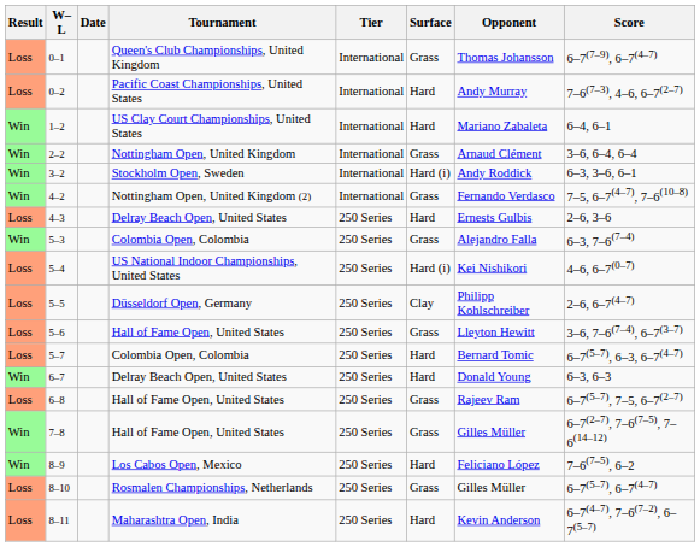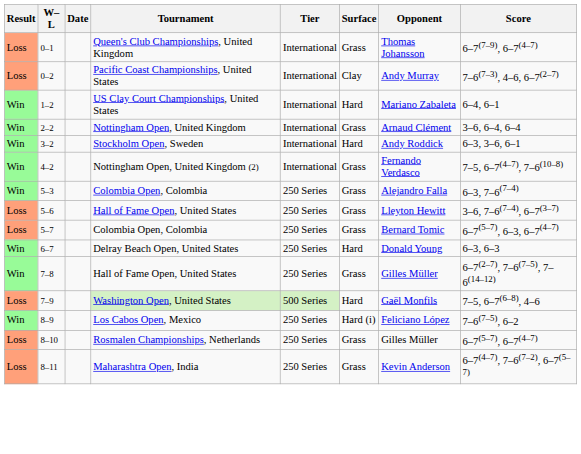 <table class="sortable wikitable nowrap">
 <tr>
 <th>Result</th>
 <th class=unsortable>W–L</th>
 <th>Date</th>
 <th>Tournament</th>
 <th>Tier</th>
 <th>Surface</th>
 <th>Opponent</th>
 <th class=unsortable>Score</th>
 </tr>
 <tr>
 <td style=background:#ffa07a>Loss</td>
 <td><small>0–1</small></td>
 <td><a href='#'></a></td>
 <td><a href='#'>Queen's Club Championships</a>, United Kingdom</td>
 <td>International</td>
 <td>Grass</td>
 <td> <a href='#'>Thomas Johansson</a></td>
 <td>6–7<sup>(7–9)</sup>, 6–7<sup>(4–7)</sup></td>
 </tr>
 <tr>
 <td style=background:#ffa07a>Loss</td>
 <td><small>0–2</small></td>
 <td><a href='#'></a></td>
 <td><a href='#'>Pacific Coast Championships</a>, United States</td>
 <td>International</td>
-<td>Hard</td>
+<td>Clay</td>
 <td> <a href='#'>Andy Murray</a></td>
 <td>7–6<sup>(7–3)</sup>, 4–6, 6–7<sup>(2–7)</sup></td>
 </tr>
 <tr>
 <td style=background:#98fb98>Win</td>
 <td><small>1–2</small></td>
 <td><a href='#'></a></td>
 <td><a href='#'>US Clay Court Championships</a>, United States</td>
 <td>International</td>
 <td>Hard</td>
 <td> <a href='#'>Mariano Zabaleta</a></td>
 <td>6–4, 6–1</td>
 </tr>
 <tr>
 <td style=background:#98fb98>Win</td>
 <td><small>2–2</small></td>
 <td><a href='#'></a></td>
 <td><a href='#'>Nottingham Open</a>, United Kingdom</td>
 <td>International</td>
 <td>Grass</td>
 <td> <a href='#'>Arnaud Clément</a></td>
 <td>3–6, 6–4, 6–4</td>
 </tr>
 <tr>
 <td style=background:#98fb98>Win</td>
 <td><small>3–2</small></td>
 <td><a href='#'></a></td>
 <td><a href='#'>Stockholm Open</a>, Sweden</td>
 <td>International</td>
-<td>Hard (i)</td>
+<td>Hard</td>
 <td> <a href='#'>Andy Roddick</a></td>
 <td>6–3, 3–6, 6–1</td>
 </tr>
 <tr>
 <td style=background:#98fb98>Win</td>
 <td><small>4–2</small></td>
 <td><a href='#'></a></td>
 <td>Nottingham Open, United Kingdom <small>(2)</small></td>
 <td>International</td>
 <td>Grass</td>
 <td> <a href='#'>Fernando Verdasco</a></td>
 <td>7–5, 6–7<sup>(4–7)</sup>, 7–6<sup>(10–8)</sup></td>
 </tr>
 <tr>
-<td style=background:#ffa07a>Loss</td>
-<td><small>4–3</small></td>
-<td><a href='#'></a></td>
-<td><a href='#'>Delray Beach Open</a>, United States</td>
-<td>250 Series</td>
-<td>Hard</td>
-<td> <a href='#'>Ernests Gulbis</a></td>
-<td>2–6, 3–6</td>
-</tr>
-<tr>
 <td style=background:#98fb98>Win</td>
 <td><small>5–3</small></td>
 <td><a href='#'></a></td>
 <td><a href='#'>Colombia Open</a>, Colombia</td>
 <td>250 Series</td>
 <td>Grass</td>
 <td> <a href='#'>Alejandro Falla</a></td>
 <td>6–3, 7–6<sup>(7–4)</sup></td>
-</tr>
-<tr>
-<td style=background:#ffa07a>Loss</td>
-<td><small>5–4</small></td>
-<td><a href='#'></a></td>
-<td><a href='#'>US National Indoor Championships</a>, United States</td>
-<td>250 Series</td>
-<td>Hard (i)</td>
-<td> <a href='#'>Kei Nishikori</a></td>
-<td>4–6, 6–7<sup>(0–7)</sup></td>
-</tr>
-<tr>
-<td style=background:#ffa07a>Loss</td>
-<td><small>5–5</small></td>
-<td><a href='#'></a></td>
-<td><a href='#'>Düsseldorf Open</a>, Germany</td>
-<td>250 Series</td>
-<td>Clay</td>
-<td> <a href='#'>Philipp Kohlschreiber</a></td>
-<td>2–6, 6–7<sup>(4–7)</sup></td>
 </tr>
 <tr>
 <td style=background:#ffa07a>Loss</td>
 <td><small>5–6</small></td>
 <td><a href='#'></a></td>
 <td><a href='#'>Hall of Fame Open</a>, United States</td>
 <td>250 Series</td>
 <td>Grass</td>
 <td> <a href='#'>Lleyton Hewitt</a></td>
 <td>3–6, 7–6<sup>(7–4)</sup>, 6–7<sup>(3–7)</sup></td>
 </tr>
 <tr>
 <td style=background:#ffa07a>Loss</td>
 <td><small>5–7</small></td>
 <td><a href='#'></a></td>
 <td>Colombia Open, Colombia</td>
 <td>250 Series</td>
-<td>Hard</td>
+<td>Grass</td>
 <td> <a href='#'>Bernard Tomic</a></td>
 <td>6–7<sup>(5–7)</sup>, 6–3, 6–7<sup>(4–7)</sup></td>
 </tr>
 <tr>
 <td style=background:#98fb98>Win</td>
 <td><small>6–7</small></td>
 <td><a href='#'></a></td>
 <td>Delray Beach Open, United States</td>
 <td>250 Series</td>
 <td>Hard</td>
 <td> <a href='#'>Donald Young</a></td>
 <td>6–3, 6–3</td>
 </tr>
 <tr>
-<td style=background:#ffa07a>Loss</td>
-<td><small>6–8</small></td>
-<td><a href='#'></a></td>
-<td>Hall of Fame Open, United States</td>
-<td>250 Series</td>
-<td>Grass</td>
-<td> <a href='#'>Rajeev Ram</a></td>
-<td>6–7<sup>(5–7)</sup>, 7–5, 6–7<sup>(2–7)</sup></td>
-</tr>
-<tr>
 <td style=background:#98fb98>Win</td>
 <td><small>7–8</small></td>
 <td><a href='#'></a></td>
 <td>Hall of Fame Open, United States</td>
 <td>250 Series</td>
 <td>Grass</td>
 <td> <a href='#'>Gilles Müller</a></td>
 <td>6–7<sup>(2–7)</sup>, 7–6<sup>(7–5)</sup>, 7–6<sup>(14–12)</sup></td>
 </tr>
 <tr>
+<td style=background:#ffa07a>Loss</td>
+<td><small>7–9</small></td>
+<td><a href='#'></a></td>
+<td style=background:#D4F1C5><a href='#'>Washington Open</a>, United States</td>
+<td style=background:#D4F1C5>500 Series</td>
+<td>Hard</td>
+<td> <a href='#'>Gaël Monfils</a></td>
+<td>7–5, 6–7<sup>(6–8)</sup>, 4–6</td>
+</tr>
+<tr>
 <td style=background:#98fb98>Win</td>
 <td><small>8–9</small></td>
 <td><a href='#'></a></td>
 <td><a href='#'>Los Cabos Open</a>, Mexico</td>
 <td>250 Series</td>
-<td>Hard</td>
+<td>Hard (i)</td>
 <td> <a href='#'>Feliciano López</a></td>
 <td>7–6<sup>(7–5)</sup>, 6–2</td>
 </tr>
 <tr>
 <td style=background:#ffa07a>Loss</td>
 <td><small>8–10</small></td>
 <td><a href='#'></a></td>
 <td><a href='#'>Rosmalen Championships</a>, Netherlands</td>
 <td>250 Series</td>
 <td>Grass</td>
 <td> Gilles Müller</td>
 <td>6–7<sup>(5–7)</sup>, 6–7<sup>(4–7)</sup></td>
 </tr>
 <tr>
 <td style=background:#ffa07a>Loss</td>
 <td><small>8–11</small></td>
 <td><a href='#'></a></td>
 <td><a href='#'>Maharashtra Open</a>, India</td>
 <td>250 Series</td>
-<td>Hard</td>
+<td>Grass</td>
 <td> <a href='#'>Kevin Anderson</a></td>
 <td>6–7<sup>(4–7)</sup>, 7–6<sup>(7–2)</sup>, 6–7<sup>(5–7)</sup></td>
 </tr>
 </table>
